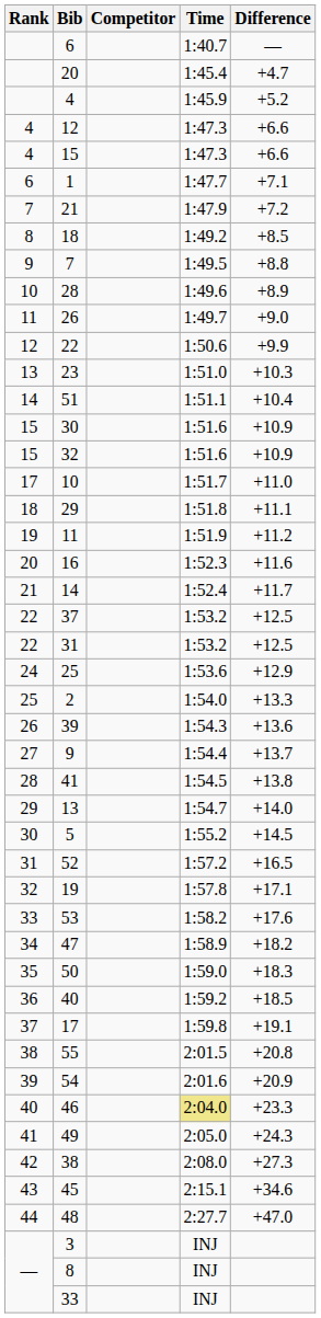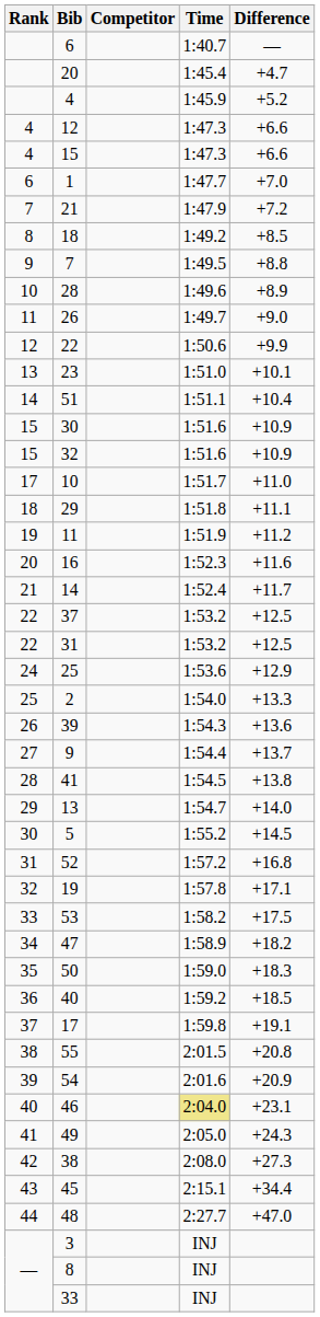 <table class="wikitable sortable" style="text-align:center">
 <tr>
 <th>Rank</th>
 <th>Bib</th>
 <th>Competitor</th>
 <th>Time</th>
 <th>Difference</th>
 </tr>
 <tr>
 <td></td>
 <td>6</td>
 <td align=left></td>
 <td>1:40.7</td>
 <td>—</td>
 </tr>
 <tr>
 <td></td>
 <td>20</td>
 <td align=left></td>
 <td>1:45.4</td>
 <td>+4.7</td>
 </tr>
 <tr>
 <td></td>
 <td>4</td>
 <td align=left></td>
 <td>1:45.9</td>
 <td>+5.2</td>
 </tr>
 <tr>
 <td>4</td>
 <td>12</td>
 <td align=left></td>
 <td>1:47.3</td>
 <td>+6.6</td>
 </tr>
 <tr>
 <td>4</td>
 <td>15</td>
 <td align=left></td>
 <td>1:47.3</td>
 <td>+6.6</td>
 </tr>
 <tr>
 <td>6</td>
 <td>1</td>
 <td align=left></td>
 <td>1:47.7</td>
-<td>+7.1</td>
+<td>+7.0</td>
 </tr>
 <tr>
 <td>7</td>
 <td>21</td>
 <td align=left></td>
 <td>1:47.9</td>
 <td>+7.2</td>
 </tr>
 <tr>
 <td>8</td>
 <td>18</td>
 <td align=left></td>
 <td>1:49.2</td>
 <td>+8.5</td>
 </tr>
 <tr>
 <td>9</td>
 <td>7</td>
 <td align=left></td>
 <td>1:49.5</td>
 <td>+8.8</td>
 </tr>
 <tr>
 <td>10</td>
 <td>28</td>
 <td align=left></td>
 <td>1:49.6</td>
 <td>+8.9</td>
 </tr>
 <tr>
 <td>11</td>
 <td>26</td>
 <td align=left></td>
 <td>1:49.7</td>
 <td>+9.0</td>
 </tr>
 <tr>
 <td>12</td>
 <td>22</td>
 <td align=left></td>
 <td>1:50.6</td>
 <td>+9.9</td>
 </tr>
 <tr>
 <td>13</td>
 <td>23</td>
 <td align=left></td>
 <td>1:51.0</td>
-<td>+10.3</td>
+<td>+10.1</td>
 </tr>
 <tr>
 <td>14</td>
 <td>51</td>
 <td align=left></td>
 <td>1:51.1</td>
 <td>+10.4</td>
 </tr>
 <tr>
 <td>15</td>
 <td>30</td>
 <td align=left></td>
 <td>1:51.6</td>
 <td>+10.9</td>
 </tr>
 <tr>
 <td>15</td>
 <td>32</td>
 <td align=left></td>
 <td>1:51.6</td>
 <td>+10.9</td>
 </tr>
 <tr>
 <td>17</td>
 <td>10</td>
 <td align=left></td>
 <td>1:51.7</td>
 <td>+11.0</td>
 </tr>
 <tr>
 <td>18</td>
 <td>29</td>
 <td align=left></td>
 <td>1:51.8</td>
 <td>+11.1</td>
 </tr>
 <tr>
 <td>19</td>
 <td>11</td>
 <td align=left></td>
 <td>1:51.9</td>
 <td>+11.2</td>
 </tr>
 <tr>
 <td>20</td>
 <td>16</td>
 <td align=left></td>
 <td>1:52.3</td>
 <td>+11.6</td>
 </tr>
 <tr>
 <td>21</td>
 <td>14</td>
 <td align=left></td>
 <td>1:52.4</td>
 <td>+11.7</td>
 </tr>
 <tr>
 <td>22</td>
 <td>37</td>
 <td align=left></td>
 <td>1:53.2</td>
 <td>+12.5</td>
 </tr>
 <tr>
 <td>22</td>
 <td>31</td>
 <td align=left></td>
 <td>1:53.2</td>
 <td>+12.5</td>
 </tr>
 <tr>
 <td>24</td>
 <td>25</td>
 <td align=left></td>
 <td>1:53.6</td>
 <td>+12.9</td>
 </tr>
 <tr>
 <td>25</td>
 <td>2</td>
 <td align=left></td>
 <td>1:54.0</td>
 <td>+13.3</td>
 </tr>
 <tr>
 <td>26</td>
 <td>39</td>
 <td align=left></td>
 <td>1:54.3</td>
 <td>+13.6</td>
 </tr>
 <tr>
 <td>27</td>
 <td>9</td>
 <td align=left></td>
 <td>1:54.4</td>
 <td>+13.7</td>
 </tr>
 <tr>
 <td>28</td>
 <td>41</td>
 <td align=left></td>
 <td>1:54.5</td>
 <td>+13.8</td>
 </tr>
 <tr>
 <td>29</td>
 <td>13</td>
 <td align=left></td>
 <td>1:54.7</td>
 <td>+14.0</td>
 </tr>
 <tr>
 <td>30</td>
 <td>5</td>
 <td align=left></td>
 <td>1:55.2</td>
 <td>+14.5</td>
 </tr>
 <tr>
 <td>31</td>
 <td>52</td>
 <td align=left></td>
 <td>1:57.2</td>
-<td>+16.5</td>
+<td>+16.8</td>
 </tr>
 <tr>
 <td>32</td>
 <td>19</td>
 <td align=left></td>
 <td>1:57.8</td>
 <td>+17.1</td>
 </tr>
 <tr>
 <td>33</td>
 <td>53</td>
 <td align=left></td>
 <td>1:58.2</td>
-<td>+17.6</td>
+<td>+17.5</td>
 </tr>
 <tr>
 <td>34</td>
 <td>47</td>
 <td align=left></td>
 <td>1:58.9</td>
 <td>+18.2</td>
 </tr>
 <tr>
 <td>35</td>
 <td>50</td>
 <td align=left></td>
 <td>1:59.0</td>
 <td>+18.3</td>
 </tr>
 <tr>
 <td>36</td>
 <td>40</td>
 <td align=left></td>
 <td>1:59.2</td>
 <td>+18.5</td>
 </tr>
 <tr>
 <td>37</td>
 <td>17</td>
 <td align=left></td>
 <td>1:59.8</td>
 <td>+19.1</td>
 </tr>
 <tr>
 <td>38</td>
 <td>55</td>
 <td align=left></td>
 <td>2:01.5</td>
 <td>+20.8</td>
 </tr>
 <tr>
 <td>39</td>
 <td>54</td>
 <td align=left></td>
 <td>2:01.6</td>
 <td>+20.9</td>
 </tr>
 <tr>
 <td>40</td>
 <td>46</td>
 <td align=left></td>
 <td style="background: khaki;">2:04.0</td>
-<td>+23.3</td>
+<td>+23.1</td>
 </tr>
 <tr>
 <td>41</td>
 <td>49</td>
 <td align=left></td>
 <td>2:05.0</td>
 <td>+24.3</td>
 </tr>
 <tr>
 <td>42</td>
 <td>38</td>
 <td align=left></td>
 <td>2:08.0</td>
 <td>+27.3</td>
 </tr>
 <tr>
 <td>43</td>
 <td>45</td>
 <td align=left></td>
 <td>2:15.1</td>
-<td>+34.6</td>
+<td>+34.4</td>
 </tr>
 <tr>
 <td>44</td>
 <td>48</td>
 <td align=left></td>
 <td>2:27.7</td>
 <td>+47.0</td>
 </tr>
 <tr>
 <td rowspan=3>—</td>
 <td>3</td>
 <td align=left></td>
 <td>INJ</td>
 <td></td>
 </tr>
 <tr>
 <td>8</td>
 <td align=left></td>
 <td>INJ</td>
 <td></td>
 </tr>
 <tr>
 <td>33</td>
 <td align=left></td>
 <td>INJ</td>
 <td></td>
 </tr>
 </table>
